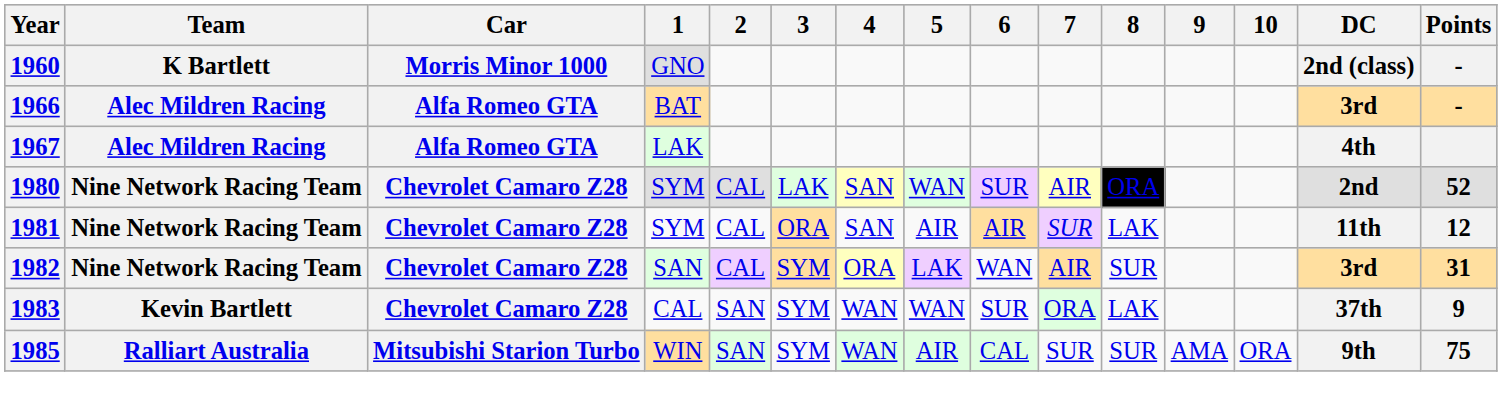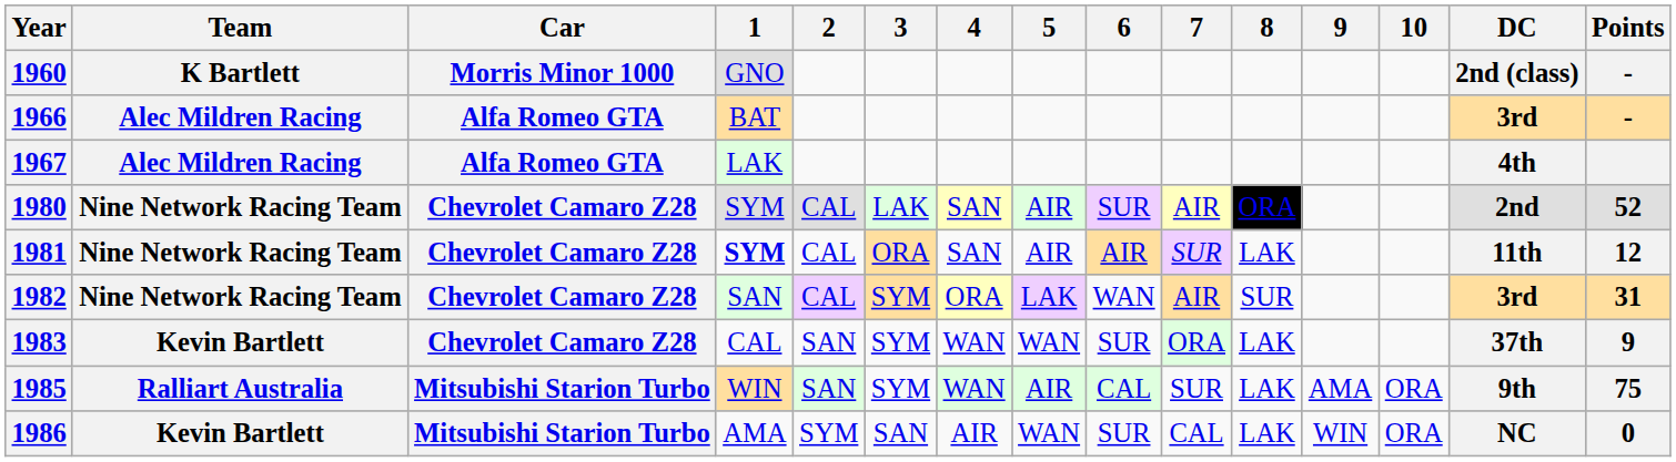 <table class="wikitable" style="text-align:center; font-size:95%">
 <tr>
 <th>Year</th>
 <th>Team</th>
 <th>Car</th>
 <th>1</th>
 <th>2</th>
 <th>3</th>
 <th>4</th>
 <th>5</th>
 <th>6</th>
 <th>7</th>
 <th>8</th>
 <th>9</th>
 <th>10</th>
 <th>DC</th>
 <th>Points</th>
 </tr>
 <tr>
 <th><a href='#'>1960</a></th>
 <th>K Bartlett</th>
 <th><a href='#'>Morris Minor 1000</a></th>
 <td style="background:#dfdfdf;"><a href='#'>GNO</a><br></td>
 <td></td>
 <td></td>
 <td></td>
 <td></td>
 <td></td>
 <td></td>
 <td></td>
 <td></td>
 <td></td>
 <th>2nd (class)</th>
 <th>-</th>
 </tr>
 <tr>
 <th><a href='#'>1966</a></th>
 <th><a href='#'>Alec Mildren Racing</a></th>
 <th><a href='#'>Alfa Romeo GTA</a></th>
 <td style="background:#ffdf9f;"><a href='#'>BAT</a><br></td>
 <td></td>
 <td></td>
 <td></td>
 <td></td>
 <td></td>
 <td></td>
 <td></td>
 <td></td>
 <td></td>
 <th style="background:#ffdf9f;"><strong>3rd</strong></th>
 <th style="background:#ffdf9f;">-</th>
 </tr>
 <tr>
 <th><a href='#'>1967</a></th>
 <th><a href='#'>Alec Mildren Racing</a></th>
 <th><a href='#'>Alfa Romeo GTA</a></th>
 <td style="background:#dfffdf;"><a href='#'>LAK</a><br></td>
 <td></td>
 <td></td>
 <td></td>
 <td></td>
 <td></td>
 <td></td>
 <td></td>
 <td></td>
 <td></td>
 <th>4th</th>
 <th></th>
 </tr>
 <tr>
 <th><a href='#'>1980</a></th>
 <th>Nine Network Racing Team</th>
 <th><a href='#'>Chevrolet Camaro Z28</a></th>
 <td style="background:#dfdfdf;"><a href='#'>SYM</a><br></td>
 <td style="background:#dfdfdf;"><a href='#'>CAL</a><br></td>
 <td style="background:#dfffdf;"><a href='#'>LAK</a><br></td>
 <td style="background:#ffffbf;"><a href='#'>SAN</a><br></td>
-<td style="background:#dfffdf;"><a href='#'>WAN</a><br></td>
+<td style="background:#dfffdf;"><a href='#'>AIR</a><br></td>
 <td style="background:#efcfff;"><a href='#'>SUR</a><br></td>
 <td style="background:#ffffbf;"><a href='#'>AIR</a><br></td>
 <td style="background:#000000; color:white"><a href='#'>ORA</a><br></td>
 <td></td>
 <td></td>
 <th style="background:#dfdfdf;"><strong>2nd</strong></th>
 <th style="background:#dfdfdf;">52</th>
 </tr>
 <tr>
 <th><a href='#'>1981</a></th>
 <th>Nine Network Racing Team</th>
 <th><a href='#'>Chevrolet Camaro Z28</a></th>
-<td><a href='#'>SYM</a></td>
+<td><strong><a href='#'>SYM</a></strong></td>
 <td><a href='#'>CAL</a></td>
 <td style="background:#ffdf9f;"><a href='#'>ORA</a><br></td>
 <td><a href='#'>SAN</a></td>
 <td><a href='#'>AIR</a></td>
 <td style="background:#ffdf9f;"><a href='#'>AIR</a><br></td>
 <td style="background:#efcfff;"><em><a href='#'>SUR</a></em><br></td>
 <td><a href='#'>LAK</a></td>
 <td></td>
 <td></td>
 <th>11th</th>
 <th>12</th>
 </tr>
 <tr>
 <th><a href='#'>1982</a></th>
 <th>Nine Network Racing Team</th>
 <th><a href='#'>Chevrolet Camaro Z28</a></th>
 <td style="background:#dfffdf;"><a href='#'>SAN</a><br></td>
 <td style="background:#efcfff;"><a href='#'>CAL</a><br></td>
 <td style="background:#ffdf9f;"><a href='#'>SYM</a><br></td>
 <td style="background:#ffffbf;"><a href='#'>ORA</a><br></td>
 <td style="background:#efcfff;"><a href='#'>LAK</a><br></td>
 <td><a href='#'>WAN</a></td>
 <td style="background:#ffdf9f;"><a href='#'>AIR</a><br></td>
 <td><a href='#'>SUR</a></td>
 <td></td>
 <td></td>
 <th style="background:#ffdf9f;"><strong>3rd</strong></th>
 <th style="background:#ffdf9f;">31</th>
 </tr>
 <tr>
 <th><a href='#'>1983</a></th>
 <th>Kevin Bartlett</th>
 <th><a href='#'>Chevrolet Camaro Z28</a></th>
 <td><a href='#'>CAL</a></td>
 <td><a href='#'>SAN</a></td>
 <td><a href='#'>SYM</a></td>
 <td><a href='#'>WAN</a></td>
 <td><a href='#'>WAN</a></td>
 <td><a href='#'>SUR</a></td>
 <td style="background:#dfffdf;"><a href='#'>ORA</a><br></td>
 <td><a href='#'>LAK</a></td>
 <td></td>
 <td></td>
 <th>37th</th>
 <th>9</th>
 </tr>
 <tr>
 <th><a href='#'>1985</a></th>
 <th><a href='#'>Ralliart Australia</a></th>
 <th><a href='#'>Mitsubishi Starion Turbo</a></th>
 <td style="background:#ffdf9f;"><a href='#'>WIN</a><br></td>
 <td style="background:#dfffdf;"><a href='#'>SAN</a><br></td>
 <td><a href='#'>SYM</a><br></td>
 <td style="background:#dfffdf;"><a href='#'>WAN</a><br></td>
 <td style="background:#dfffdf;"><a href='#'>AIR</a><br></td>
 <td style="background:#dfffdf;"><a href='#'>CAL</a><br></td>
 <td><a href='#'>SUR</a><br></td>
-<td><a href='#'>SUR</a></td>
+<td><a href='#'>LAK</a><br></td>
 <td><a href='#'>AMA</a></td>
 <td><a href='#'>ORA</a></td>
 <th>9th</th>
 <th>75</th>
 </tr>
+<tr>
+<th><a href='#'>1986</a></th>
+<th>Kevin Bartlett</th>
+<th><a href='#'>Mitsubishi Starion Turbo</a></th>
+<td><a href='#'>AMA</a><br></td>
+<td><a href='#'>SYM</a></td>
+<td><a href='#'>SAN</a></td>
+<td><a href='#'>AIR</a></td>
+<td><a href='#'>WAN</a></td>
+<td><a href='#'>SUR</a></td>
+<td><a href='#'>CAL</a></td>
+<td><a href='#'>LAK</a></td>
+<td><a href='#'>WIN</a></td>
+<td><a href='#'>ORA</a></td>
+<th>NC</th>
+<th>0</th>
+</tr>
 </table>
